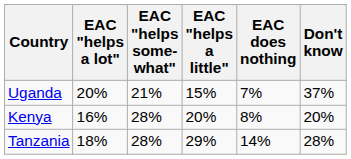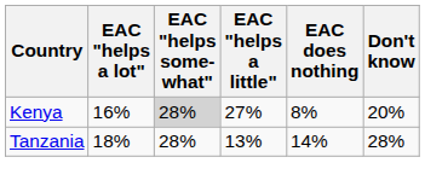 <table class="wikitable sortable floatright">
 <tr>
 <th>Country</th>
 <th>EAC<br>"helps<br>a lot"</th>
 <th>EAC<br>"helps <br>some-<br>what"</th>
 <th>EAC<br>"helps<br>a<br> little"</th>
 <th>EAC<br>does<br>nothing</th>
 <th>Don't<br>know</th>
 </tr>
 <tr>
-<td><a href='#'>Uganda</a></td>
-<td>20%</td>
-<td>21%</td>
-<td>15%</td>
-<td>7%</td>
-<td>37%</td>
-</tr>
-<tr>
 <td><a href='#'>Kenya</a></td>
 <td>16%</td>
-<td>28%</td>
-<td>20%</td>
+<td style="background: lightgrey;">28%</td>
+<td>27%</td>
 <td>8%</td>
 <td>20%</td>
 </tr>
 <tr>
 <td><a href='#'>Tanzania</a></td>
 <td>18%</td>
 <td>28%</td>
-<td>29%</td>
+<td>13%</td>
 <td>14%</td>
 <td>28%</td>
 </tr>
 </table>
